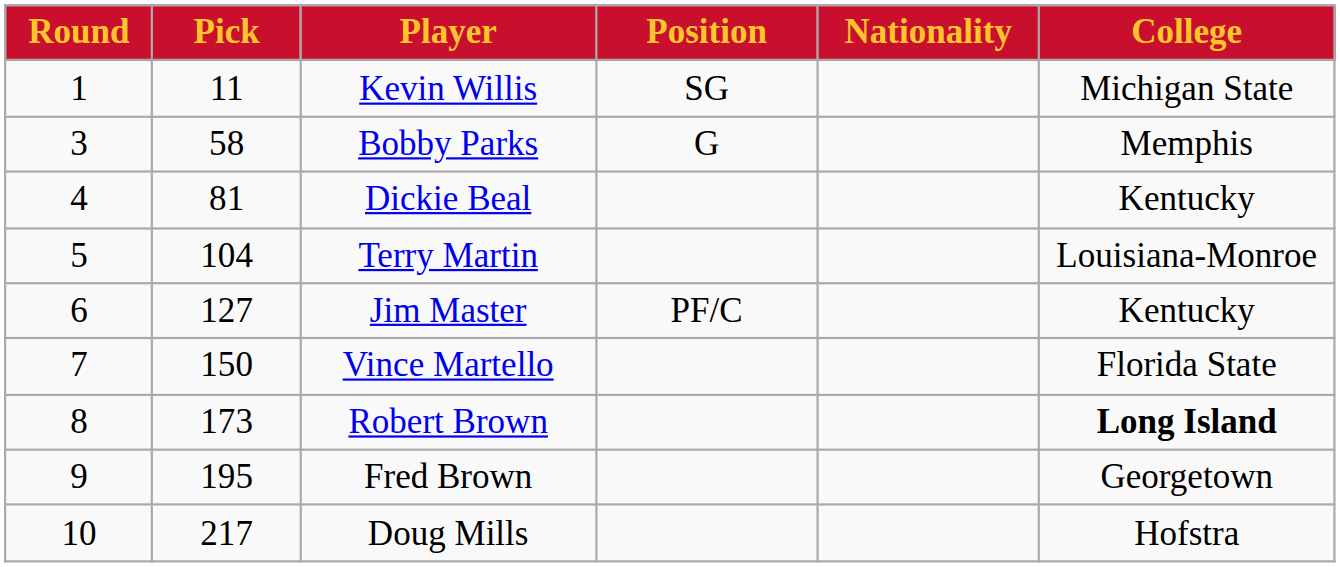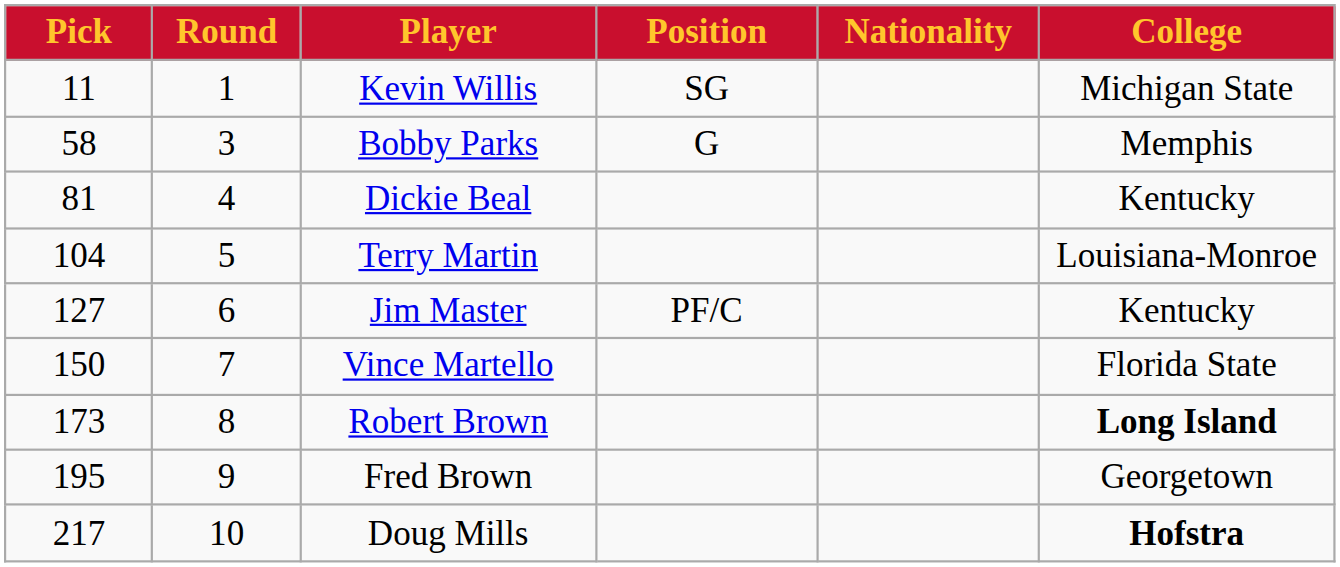 <table class="wikitable sortable sortable">
 <tr>
+<th style="background:#C90F2E; color: #FFC62C" width="10%">Pick</th>
 <th style="background:#C90F2E; color: #FFC62C" width="10%">Round</th>
-<th style="background:#C90F2E; color: #FFC62C" width="10%">Pick</th>
 <th style="background:#C90F2E; color: #FFC62C" width="20%">Player</th>
 <th style="background:#C90F2E; color: #FFC62C" width="15%">Position</th>
 <th style="background:#C90F2E; color: #FFC62C" width="15%">Nationality</th>
 <th style="background:#C90F2E; color: #FFC62C" width="20%">College</th>
 </tr>
 <tr style="text-align: center">
+<td>11</td>
 <td>1</td>
-<td>11</td>
 <td><a href='#'>Kevin Willis</a></td>
 <td>SG</td>
 <td></td>
 <td>Michigan State</td>
 </tr>
 <tr style="text-align: center">
+<td>58</td>
 <td>3</td>
-<td>58</td>
 <td><a href='#'>Bobby Parks</a></td>
 <td>G</td>
 <td></td>
 <td>Memphis</td>
 </tr>
 <tr style="text-align: center">
+<td>81</td>
 <td>4</td>
-<td>81</td>
 <td><a href='#'>Dickie Beal</a></td>
 <td></td>
 <td></td>
 <td>Kentucky</td>
 </tr>
 <tr style="text-align: center">
+<td>104</td>
 <td>5</td>
-<td>104</td>
 <td><a href='#'>Terry Martin</a></td>
 <td></td>
 <td></td>
 <td>Louisiana-Monroe</td>
 </tr>
 <tr style="text-align: center">
+<td>127</td>
 <td>6</td>
-<td>127</td>
 <td><a href='#'>Jim Master</a></td>
 <td>PF/C</td>
 <td></td>
 <td>Kentucky</td>
 </tr>
 <tr style="text-align: center">
+<td>150</td>
 <td>7</td>
-<td>150</td>
 <td><a href='#'>Vince Martello</a></td>
 <td></td>
 <td></td>
 <td>Florida State</td>
 </tr>
 <tr style="text-align: center">
+<td>173</td>
 <td>8</td>
-<td>173</td>
 <td><a href='#'>Robert Brown</a></td>
 <td></td>
 <td></td>
 <td><strong>Long Island</strong></td>
 </tr>
 <tr style="text-align: center">
+<td>195</td>
 <td>9</td>
-<td>195</td>
 <td>Fred Brown</td>
 <td></td>
 <td></td>
 <td>Georgetown</td>
 </tr>
 <tr style="text-align: center">
+<td>217</td>
 <td>10</td>
-<td>217</td>
 <td>Doug Mills</td>
 <td></td>
 <td></td>
-<td>Hofstra</td>
+<td><strong>Hofstra</strong></td>
 </tr>
 </table>
